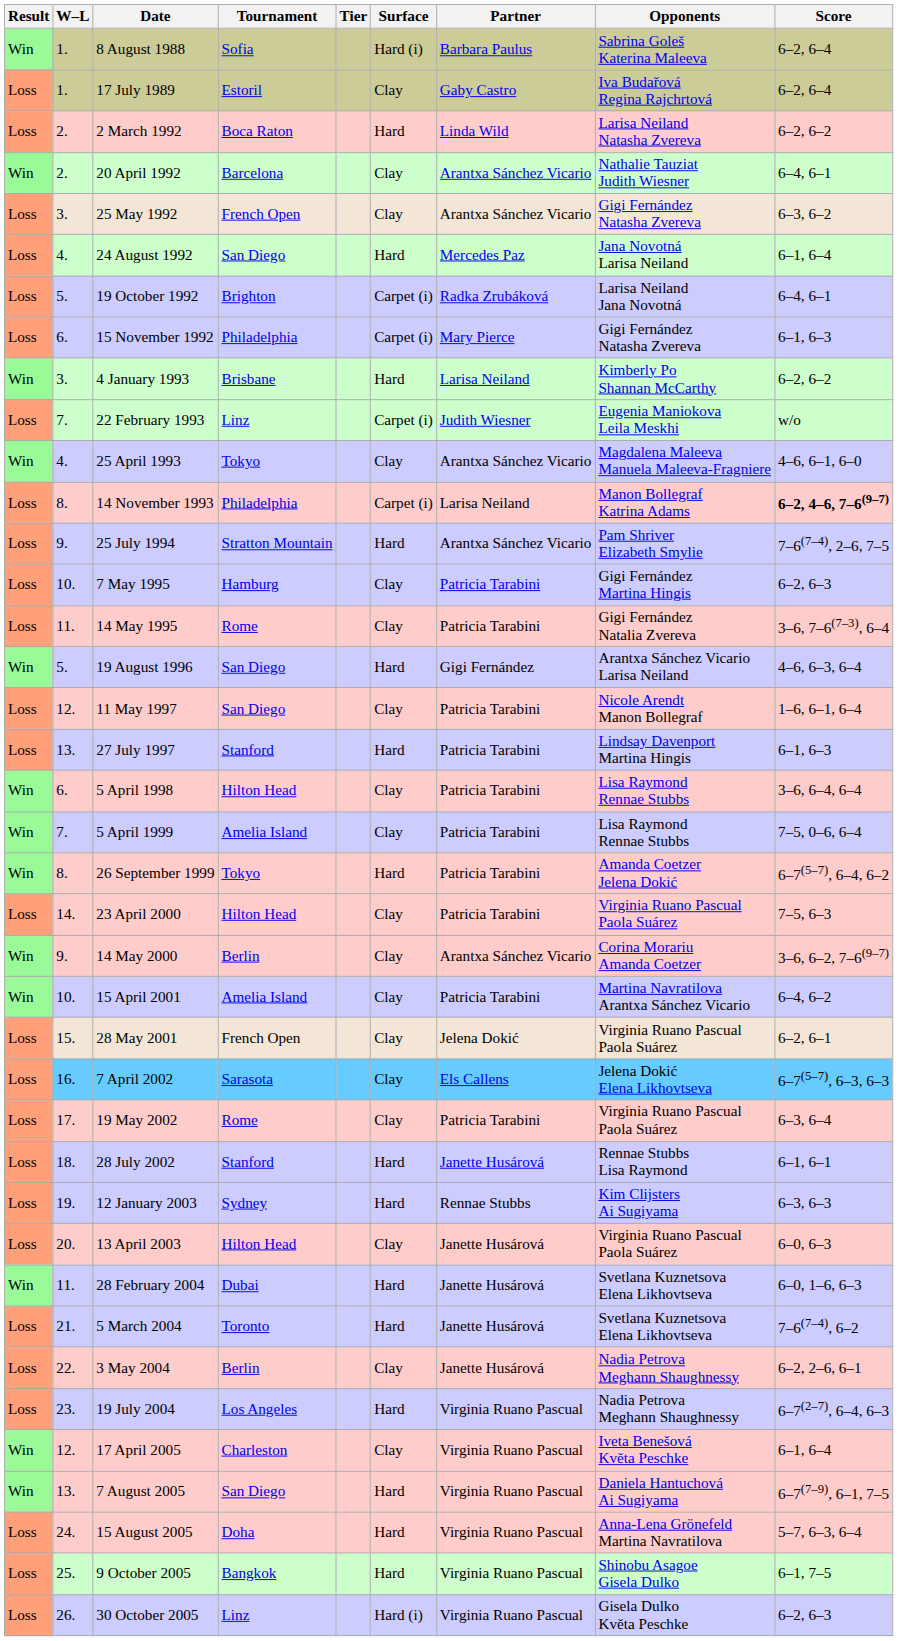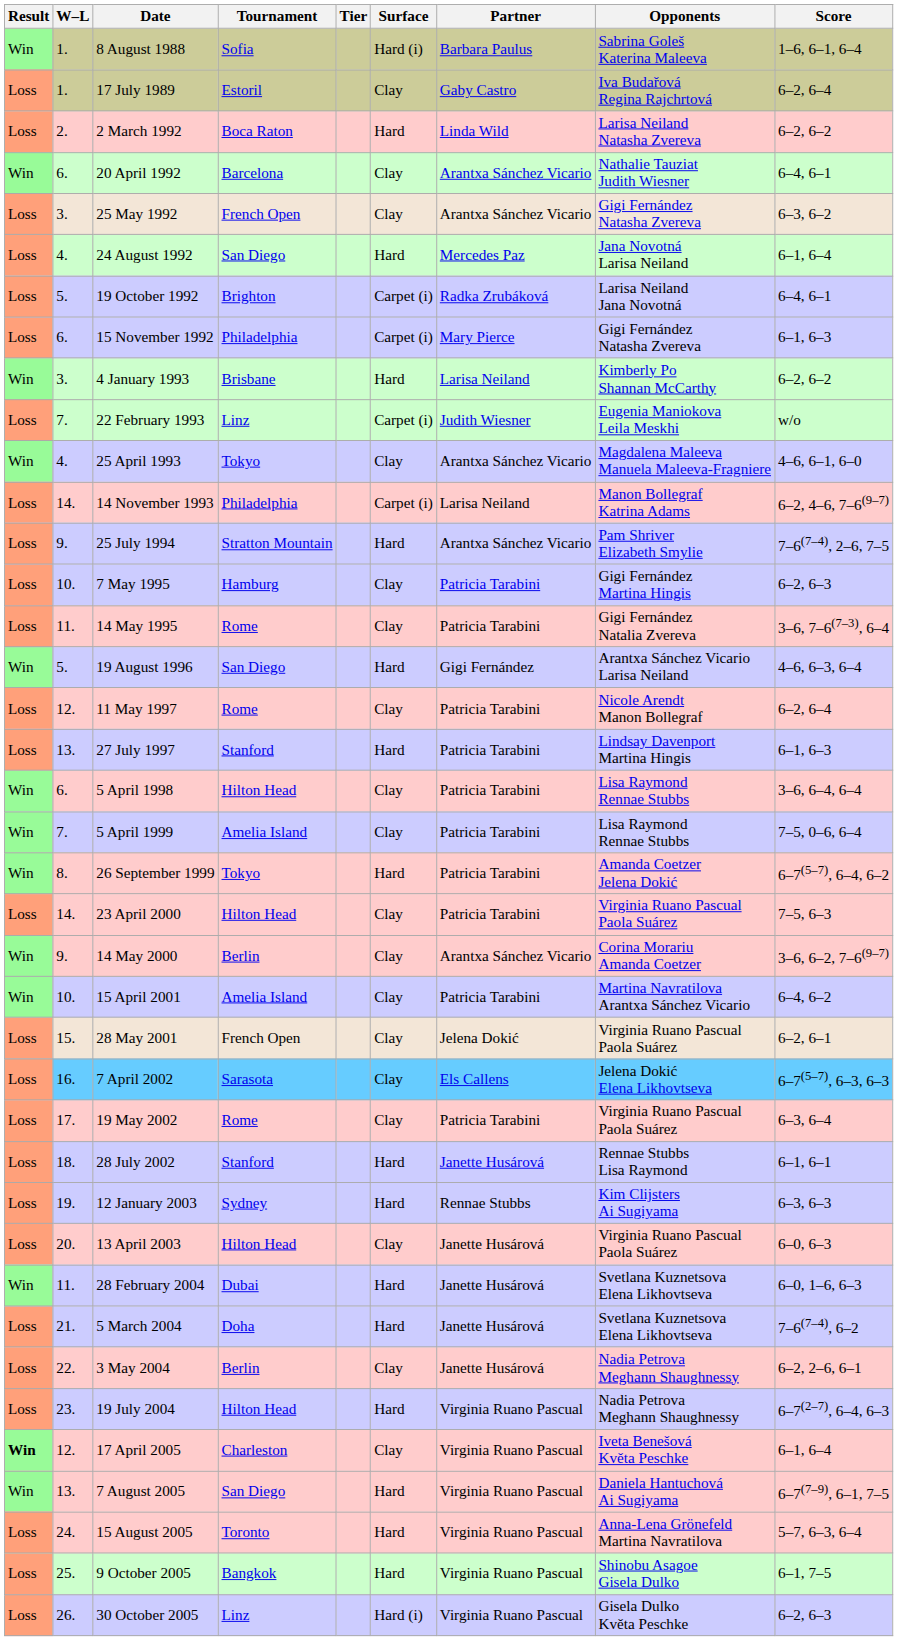 <table class="sortable wikitable">
 <tr>
 <th style="width:40px">Result</th>
 <th>W–L</th>
 <th>Date</th>
 <th>Tournament</th>
 <th>Tier</th>
 <th>Surface</th>
 <th>Partner</th>
 <th>Opponents</th>
 <th class="unsortable">Score</th>
 </tr>
 <tr style="background:#cc9;">
 <td style="background:#98fb98;">Win</td>
 <td>1.</td>
 <td>8 August 1988</td>
 <td><a href='#'>Sofia</a></td>
 <td></td>
 <td>Hard (i)</td>
 <td> <a href='#'>Barbara Paulus</a></td>
 <td> <a href='#'>Sabrina Goleš</a> <br>  <a href='#'>Katerina Maleeva</a></td>
-<td>6–2, 6–4</td>
+<td>1–6, 6–1, 6–4</td>
 </tr>
 <tr style="background:#cc9;">
 <td style="background:#ffa07a;">Loss</td>
 <td>1.</td>
 <td>17 July 1989</td>
 <td><a href='#'>Estoril</a></td>
 <td></td>
 <td>Clay</td>
 <td> <a href='#'>Gaby Castro</a></td>
 <td> <a href='#'>Iva Budařová</a> <br>  <a href='#'>Regina Rajchrtová</a></td>
 <td>6–2, 6–4</td>
 </tr>
 <tr style="background:#fcc;">
 <td style="background:#ffa07a;">Loss</td>
 <td>2.</td>
 <td>2 March 1992</td>
 <td><a href='#'>Boca Raton</a></td>
 <td></td>
 <td>Hard</td>
 <td> <a href='#'>Linda Wild</a></td>
 <td> <a href='#'>Larisa Neiland</a> <br>  <a href='#'>Natasha Zvereva</a></td>
 <td>6–2, 6–2</td>
 </tr>
 <tr style="background:#cfc;">
 <td style="background:#98fb98;">Win</td>
-<td>2.</td>
+<td>6.</td>
 <td>20 April 1992</td>
 <td><a href='#'>Barcelona</a></td>
 <td></td>
 <td>Clay</td>
 <td> <a href='#'>Arantxa Sánchez Vicario</a></td>
 <td> <a href='#'>Nathalie Tauziat</a> <br>  <a href='#'>Judith Wiesner</a></td>
 <td>6–4, 6–1</td>
 </tr>
 <tr style="background:#f3e6d7;">
 <td style="background:#ffa07a;">Loss</td>
 <td>3.</td>
 <td>25 May 1992</td>
 <td><a href='#'>French Open</a></td>
 <td></td>
 <td>Clay</td>
 <td> Arantxa Sánchez Vicario</td>
 <td> <a href='#'>Gigi Fernández</a> <br>  <a href='#'>Natasha Zvereva</a></td>
 <td>6–3, 6–2</td>
 </tr>
 <tr style="background:#cfc;">
 <td style="background:#ffa07a;">Loss</td>
 <td>4.</td>
 <td>24 August 1992</td>
 <td><a href='#'>San Diego</a></td>
 <td></td>
 <td>Hard</td>
 <td> <a href='#'>Mercedes Paz</a></td>
 <td> <a href='#'>Jana Novotná</a> <br>  Larisa Neiland</td>
 <td>6–1, 6–4</td>
 </tr>
 <tr style="background:#ccccff;">
 <td style="background:#ffa07a;">Loss</td>
 <td>5.</td>
 <td>19 October 1992</td>
 <td><a href='#'>Brighton</a></td>
 <td></td>
 <td>Carpet (i)</td>
 <td> <a href='#'>Radka Zrubáková</a></td>
 <td> Larisa Neiland <br>  Jana Novotná</td>
 <td>6–4, 6–1</td>
 </tr>
 <tr style="background:#ccccff;">
 <td style="background:#ffa07a;">Loss</td>
 <td>6.</td>
 <td>15 November 1992</td>
 <td><a href='#'>Philadelphia</a></td>
 <td></td>
 <td>Carpet (i)</td>
 <td> <a href='#'>Mary Pierce</a></td>
 <td> Gigi Fernández <br>  Natasha Zvereva</td>
 <td>6–1, 6–3</td>
 </tr>
 <tr style="background:#cfc;">
 <td style="background:#98fb98;">Win</td>
 <td>3.</td>
 <td>4 January 1993</td>
 <td><a href='#'>Brisbane</a></td>
 <td></td>
 <td>Hard</td>
 <td> <a href='#'>Larisa Neiland</a></td>
 <td> <a href='#'>Kimberly Po</a> <br>  <a href='#'>Shannan McCarthy</a></td>
 <td>6–2, 6–2</td>
 </tr>
 <tr style="background:#cfc;">
 <td style="background:#ffa07a;">Loss</td>
 <td>7.</td>
 <td>22 February 1993</td>
 <td><a href='#'>Linz</a></td>
 <td></td>
 <td>Carpet (i)</td>
 <td> <a href='#'>Judith Wiesner</a></td>
 <td> <a href='#'>Eugenia Maniokova</a> <br>  <a href='#'>Leila Meskhi</a></td>
 <td>w/o</td>
 </tr>
 <tr style="background:#ccccff;">
 <td style="background:#98fb98;">Win</td>
 <td>4.</td>
 <td>25 April 1993</td>
 <td><a href='#'>Tokyo</a></td>
 <td></td>
 <td>Clay</td>
 <td> Arantxa Sánchez Vicario</td>
 <td> <a href='#'>Magdalena Maleeva</a> <br>  <a href='#'>Manuela Maleeva-Fragniere</a></td>
 <td>4–6, 6–1, 6–0</td>
 </tr>
 <tr style="background:#fcc;">
 <td style="background:#ffa07a;">Loss</td>
-<td>8.</td>
+<td>14.</td>
 <td>14 November 1993</td>
 <td><a href='#'>Philadelphia</a></td>
 <td></td>
 <td>Carpet (i)</td>
 <td> Larisa Neiland</td>
 <td> <a href='#'>Manon Bollegraf</a> <br>  <a href='#'>Katrina Adams</a></td>
-<td><strong>6–2, 4–6, 7–6<sup>(9–7)</sup></strong></td>
+<td>6–2, 4–6, 7–6<sup>(9–7)</sup></td>
 </tr>
 <tr style="background:#ccccff;">
 <td style="background:#ffa07a;">Loss</td>
 <td>9.</td>
 <td>25 July 1994</td>
 <td><a href='#'>Stratton Mountain</a></td>
 <td></td>
 <td>Hard</td>
 <td> Arantxa Sánchez Vicario</td>
 <td> <a href='#'>Pam Shriver</a> <br>  <a href='#'>Elizabeth Smylie</a></td>
 <td>7–6<sup>(7–4)</sup>, 2–6, 7–5</td>
 </tr>
 <tr style="background:#ccccff;">
 <td style="background:#ffa07a;">Loss</td>
 <td>10.</td>
 <td>7 May 1995</td>
 <td><a href='#'>Hamburg</a></td>
 <td></td>
 <td>Clay</td>
 <td> <a href='#'>Patricia Tarabini</a></td>
 <td> Gigi Fernández <br>  <a href='#'>Martina Hingis</a></td>
 <td>6–2, 6–3</td>
 </tr>
 <tr bgcolor="ffcccc">
 <td style="background:#ffa07a;">Loss</td>
 <td>11.</td>
 <td>14 May 1995</td>
 <td><a href='#'>Rome</a></td>
 <td></td>
 <td>Clay</td>
 <td> Patricia Tarabini</td>
 <td> Gigi Fernández <br>  Natalia Zvereva</td>
 <td>3–6, 7–6<sup>(7–3)</sup>, 6–4</td>
 </tr>
 <tr style="background:#ccccff;">
 <td style="background:#98fb98;">Win</td>
 <td>5.</td>
 <td>19 August 1996</td>
 <td><a href='#'>San Diego</a></td>
 <td></td>
 <td>Hard</td>
 <td> Gigi Fernández</td>
 <td> Arantxa Sánchez Vicario <br>  Larisa Neiland</td>
 <td>4–6, 6–3, 6–4</td>
 </tr>
 <tr bgcolor="ffcccc">
 <td style="background:#ffa07a;">Loss</td>
 <td>12.</td>
 <td>11 May 1997</td>
-<td><a href='#'>San Diego</a></td>
+<td><a href='#'>Rome</a></td>
 <td></td>
 <td>Clay</td>
 <td> Patricia Tarabini</td>
 <td> <a href='#'>Nicole Arendt</a> <br>  Manon Bollegraf</td>
-<td>1–6, 6–1, 6–4</td>
+<td>6–2, 6–4</td>
 </tr>
 <tr style="background:#ccccff;">
 <td style="background:#ffa07a;">Loss</td>
 <td>13.</td>
 <td>27 July 1997</td>
 <td><a href='#'>Stanford</a></td>
 <td></td>
 <td>Hard</td>
 <td> Patricia Tarabini</td>
 <td> <a href='#'>Lindsay Davenport</a> <br>  Martina Hingis</td>
 <td>6–1, 6–3</td>
 </tr>
 <tr bgcolor="ffcccc">
 <td style="background:#98fb98;">Win</td>
 <td>6.</td>
 <td>5 April 1998</td>
 <td><a href='#'>Hilton Head</a></td>
 <td></td>
 <td>Clay</td>
 <td> Patricia Tarabini</td>
 <td> <a href='#'>Lisa Raymond</a> <br>  <a href='#'>Rennae Stubbs</a></td>
 <td>3–6, 6–4, 6–4</td>
 </tr>
 <tr style="background:#ccccff;">
 <td style="background:#98fb98;">Win</td>
 <td>7.</td>
 <td>5 April 1999</td>
 <td><a href='#'>Amelia Island</a></td>
 <td></td>
 <td>Clay</td>
 <td> Patricia Tarabini</td>
 <td> Lisa Raymond <br>  Rennae Stubbs</td>
 <td>7–5, 0–6, 6–4</td>
 </tr>
 <tr bgcolor="ffcccc">
 <td style="background:#98fb98;">Win</td>
 <td>8.</td>
 <td>26 September 1999</td>
 <td><a href='#'>Tokyo</a></td>
 <td></td>
 <td>Hard</td>
 <td> Patricia Tarabini</td>
 <td> <a href='#'>Amanda Coetzer</a> <br>  <a href='#'>Jelena Dokić</a></td>
 <td>6–7<sup>(5–7)</sup>, 6–4, 6–2</td>
 </tr>
 <tr bgcolor="ffcccc">
 <td style="background:#ffa07a;">Loss</td>
 <td>14.</td>
 <td>23 April 2000</td>
 <td><a href='#'>Hilton Head</a></td>
 <td></td>
 <td>Clay</td>
 <td> Patricia Tarabini</td>
 <td> <a href='#'>Virginia Ruano Pascual</a> <br>  <a href='#'>Paola Suárez</a></td>
 <td>7–5, 6–3</td>
 </tr>
 <tr style="background:#fcc;">
 <td style="background:#98fb98;">Win</td>
 <td>9.</td>
 <td>14 May 2000</td>
 <td><a href='#'>Berlin</a></td>
 <td></td>
 <td>Clay</td>
 <td> Arantxa Sánchez Vicario</td>
 <td> <a href='#'>Corina Morariu</a> <br>  <a href='#'>Amanda Coetzer</a></td>
 <td>3–6, 6–2, 7–6<sup>(9–7)</sup></td>
 </tr>
 <tr style="background:#ccccff;">
 <td style="background:#98fb98;">Win</td>
 <td>10.</td>
 <td>15 April 2001</td>
 <td><a href='#'>Amelia Island</a></td>
 <td></td>
 <td>Clay</td>
 <td> Patricia Tarabini</td>
 <td> <a href='#'>Martina Navratilova</a> <br>  Arantxa Sánchez Vicario</td>
 <td>6–4, 6–2</td>
 </tr>
 <tr style="background:#f3e6d7;">
 <td style="background:#ffa07a;">Loss</td>
 <td>15.</td>
 <td>28 May 2001</td>
 <td>French Open</td>
 <td></td>
 <td>Clay</td>
 <td> Jelena Dokić</td>
 <td> Virginia Ruano Pascual <br>  Paola Suárez</td>
 <td>6–2, 6–1</td>
 </tr>
 <tr bgcolor="66CCFF">
 <td style="background:#ffa07a;">Loss</td>
 <td>16.</td>
 <td>7 April 2002</td>
 <td><a href='#'>Sarasota</a></td>
 <td></td>
 <td>Clay</td>
 <td> <a href='#'>Els Callens</a></td>
 <td> Jelena Dokić <br>  <a href='#'>Elena Likhovtseva</a></td>
 <td>6–7<sup>(5–7)</sup>, 6–3, 6–3</td>
 </tr>
 <tr bgcolor="ffcccc">
 <td style="background:#ffa07a;">Loss</td>
 <td>17.</td>
 <td>19 May 2002</td>
 <td><a href='#'>Rome</a></td>
 <td></td>
 <td>Clay</td>
 <td> Patricia Tarabini</td>
 <td> Virginia Ruano Pascual <br>  Paola Suárez</td>
 <td>6–3, 6–4</td>
 </tr>
 <tr style="background:#ccccff;">
 <td style="background:#ffa07a;">Loss</td>
 <td>18.</td>
 <td>28 July 2002</td>
 <td><a href='#'>Stanford</a></td>
 <td></td>
 <td>Hard</td>
 <td> <a href='#'>Janette Husárová</a></td>
 <td> Rennae Stubbs <br>  Lisa Raymond</td>
 <td>6–1, 6–1</td>
 </tr>
 <tr style="background:#ccccff;">
 <td style="background:#ffa07a;">Loss</td>
 <td>19.</td>
 <td>12 January 2003</td>
 <td><a href='#'>Sydney</a></td>
 <td></td>
 <td>Hard</td>
 <td> Rennae Stubbs</td>
 <td> <a href='#'>Kim Clijsters</a> <br>  <a href='#'>Ai Sugiyama</a></td>
 <td>6–3, 6–3</td>
 </tr>
 <tr style="background:#fcc;">
 <td style="background:#ffa07a;">Loss</td>
 <td>20.</td>
 <td>13 April 2003</td>
 <td><a href='#'>Hilton Head</a></td>
 <td></td>
 <td>Clay</td>
 <td> Janette Husárová</td>
 <td> Virginia Ruano Pascual <br>  Paola Suárez</td>
 <td>6–0, 6–3</td>
 </tr>
 <tr style="background:#ccccff;">
 <td style="background:#98fb98;">Win</td>
 <td>11.</td>
 <td>28 February 2004</td>
 <td><a href='#'>Dubai</a></td>
 <td></td>
 <td>Hard</td>
 <td> Janette Husárová</td>
 <td> Svetlana Kuznetsova <br>  Elena Likhovtseva</td>
 <td>6–0, 1–6, 6–3</td>
 </tr>
 <tr style="background:#ccccff;">
 <td style="background:#ffa07a;">Loss</td>
 <td>21.</td>
 <td>5 March 2004</td>
-<td><a href='#'>Toronto</a></td>
+<td><a href='#'>Doha</a></td>
 <td></td>
 <td>Hard</td>
 <td> Janette Husárová</td>
 <td> Svetlana Kuznetsova <br>  Elena Likhovtseva</td>
 <td>7–6<sup>(7–4)</sup>, 6–2</td>
 </tr>
 <tr style="background:#fcc;">
 <td style="background:#ffa07a;">Loss</td>
 <td>22.</td>
 <td>3 May 2004</td>
 <td><a href='#'>Berlin</a></td>
 <td></td>
 <td>Clay</td>
 <td> Janette Husárová</td>
 <td> <a href='#'>Nadia Petrova</a> <br>  <a href='#'>Meghann Shaughnessy</a></td>
 <td>6–2, 2–6, 6–1</td>
 </tr>
 <tr style="background:#ccccff;">
 <td style="background:#ffa07a;">Loss</td>
 <td>23.</td>
 <td>19 July 2004</td>
-<td><a href='#'>Los Angeles</a></td>
+<td><a href='#'>Hilton Head</a></td>
 <td></td>
 <td>Hard</td>
 <td> Virginia Ruano Pascual</td>
 <td> Nadia Petrova <br>  Meghann Shaughnessy</td>
 <td>6–7<sup>(2–7)</sup>, 6–4, 6–3</td>
 </tr>
 <tr style="background:#fcc;">
-<td style="background:#98fb98;">Win</td>
+<td style="background:#98fb98;"><strong>Win</strong></td>
 <td>12.</td>
 <td>17 April 2005</td>
 <td><a href='#'>Charleston</a></td>
 <td></td>
 <td>Clay</td>
 <td> Virginia Ruano Pascual</td>
 <td> <a href='#'>Iveta Benešová</a> <br>  <a href='#'>Květa Peschke</a></td>
 <td>6–1, 6–4</td>
 </tr>
 <tr style="background:#fcc;">
 <td style="background:#98fb98;">Win</td>
 <td>13.</td>
 <td>7 August 2005</td>
 <td><a href='#'>San Diego</a></td>
 <td></td>
 <td>Hard</td>
 <td> Virginia Ruano Pascual</td>
 <td> <a href='#'>Daniela Hantuchová</a> <br>  <a href='#'>Ai Sugiyama</a></td>
 <td>6–7<sup>(7–9)</sup>, 6–1, 7–5</td>
 </tr>
 <tr style="background:#fcc;">
 <td style="background:#ffa07a;">Loss</td>
 <td>24.</td>
 <td>15 August 2005</td>
-<td><a href='#'>Doha</a></td>
+<td><a href='#'>Toronto</a></td>
 <td></td>
 <td>Hard</td>
 <td> Virginia Ruano Pascual</td>
 <td> <a href='#'>Anna-Lena Grönefeld</a> <br>  Martina Navratilova</td>
 <td>5–7, 6–3, 6–4</td>
 </tr>
 <tr bgcolor=#CCFFCC>
 <td style="background:#ffa07a;">Loss</td>
 <td>25.</td>
 <td>9 October 2005</td>
 <td><a href='#'>Bangkok</a></td>
 <td></td>
 <td>Hard</td>
 <td> Virginia Ruano Pascual</td>
 <td> <a href='#'>Shinobu Asagoe</a> <br>  <a href='#'>Gisela Dulko</a></td>
 <td>6–1, 7–5</td>
 </tr>
 <tr bgcolor=#CCCCFF>
 <td style="background:#ffa07a;">Loss</td>
 <td>26.</td>
 <td>30 October 2005</td>
 <td><a href='#'>Linz</a></td>
 <td></td>
 <td>Hard (i)</td>
 <td> Virginia Ruano Pascual</td>
 <td> Gisela Dulko <br>  Květa Peschke</td>
 <td>6–2, 6–3</td>
 </tr>
 </table>
